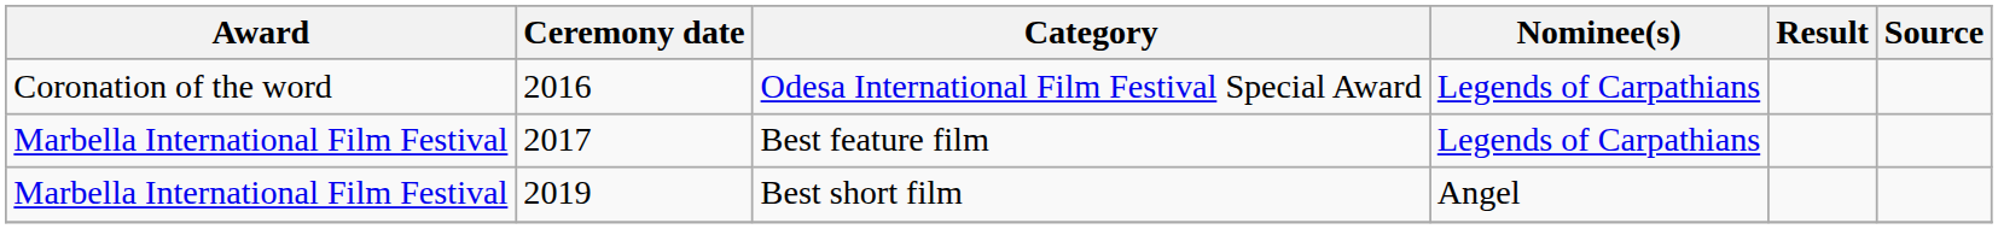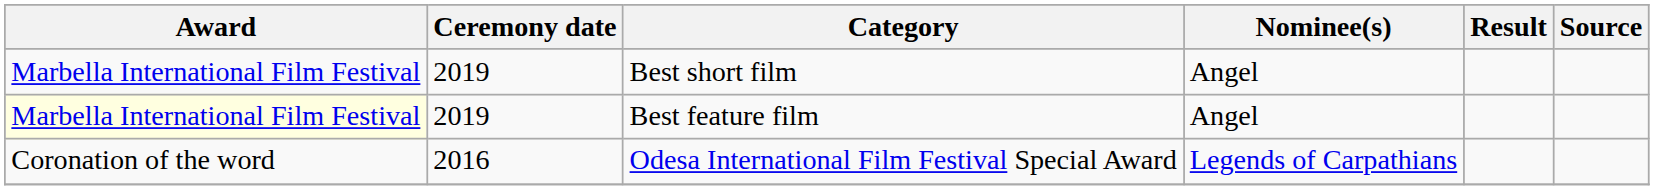 <table class="wikitable">
 <tr>
 <th>Award</th>
 <th>Ceremony date</th>
 <th>Category</th>
 <th>Nominee(s)</th>
 <th>Result</th>
 <th>Source</th>
 </tr>
 <tr>
+<td><a href='#'>Marbella International Film Festival</a></td>
+<td>2019</td>
+<td>Best short film</td>
+<td>Angel</td>
+<td></td>
+<td></td>
+</tr>
+<tr>
+<td style="background: lightyellow;"><a href='#'>Marbella International Film Festival</a></td>
+<td>2019</td>
+<td>Best feature film</td>
+<td>Angel</td>
+<td></td>
+<td></td>
+</tr>
+<tr>
 <td>Coronation of the word</td>
 <td>2016</td>
 <td><a href='#'>Odesa International Film Festival</a> Special Award</td>
 <td><a href='#'>Legends of Carpathians</a></td>
 <td></td>
 <td></td>
 </tr>
 <tr>
-<td><a href='#'>Marbella International Film Festival</a></td>
-<td>2017</td>
-<td>Best feature film</td>
-<td><a href='#'>Legends of Carpathians</a></td>
-<td></td>
-<td></td>
-</tr>
-<tr>
-<td><a href='#'>Marbella International Film Festival</a></td>
-<td>2019</td>
-<td>Best short film</td>
-<td>Angel</td>
-<td></td>
-<td></td>
-</tr>
-<tr>
 </tr>
 </table>
